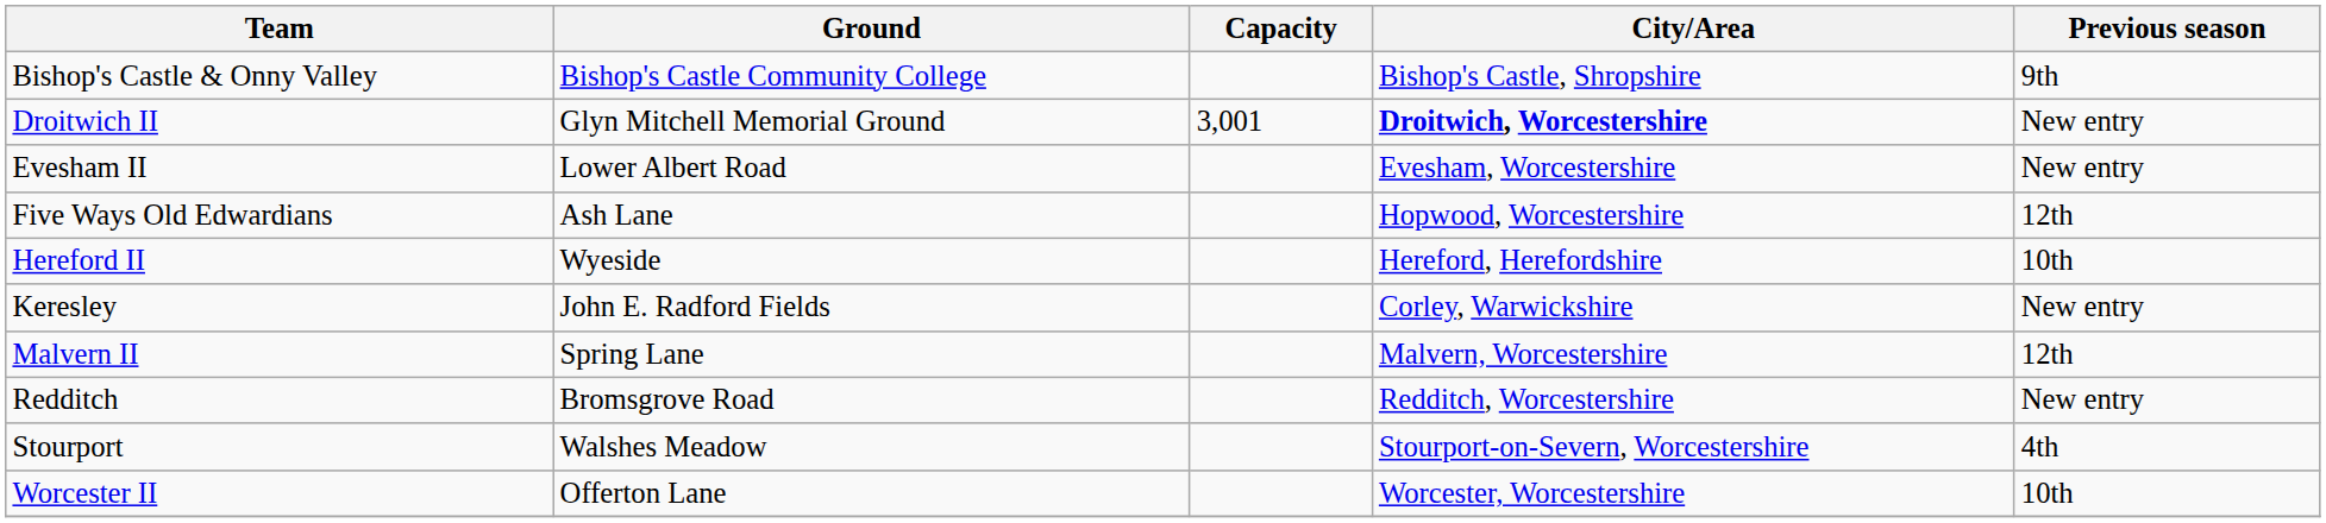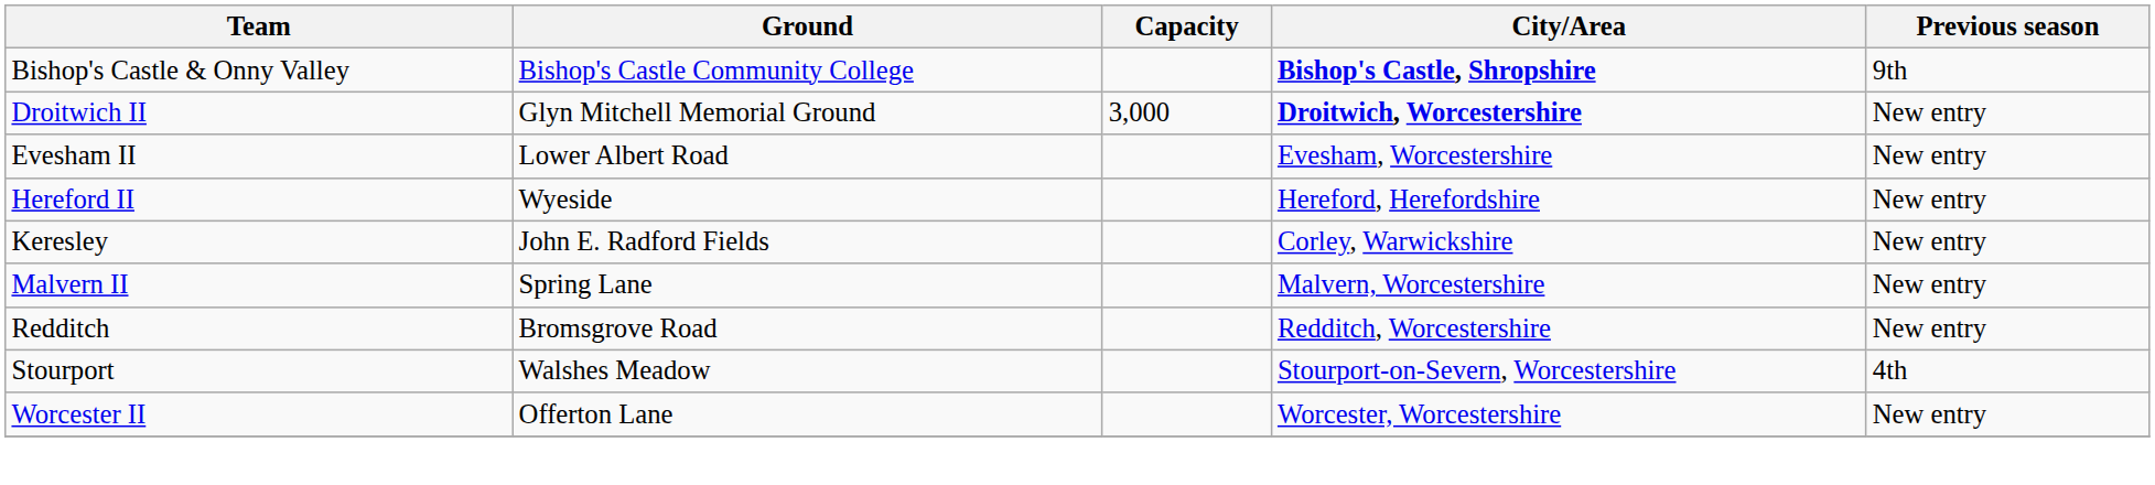 <table class="wikitable sortable" width=100%>
 <tr>
 <th>Team</th>
 <th>Ground</th>
 <th>Capacity</th>
 <th>City/Area</th>
 <th>Previous season</th>
 </tr>
 <tr>
 <td>Bishop's Castle & Onny Valley</td>
 <td><a href='#'>Bishop's Castle Community College</a></td>
 <td></td>
-<td><a href='#'>Bishop's Castle</a>, <a href='#'>Shropshire</a></td>
+<td><strong><a href='#'>Bishop's Castle</a>, <a href='#'>Shropshire</a></strong></td>
 <td>9th</td>
 </tr>
 <tr>
 <td><a href='#'>Droitwich II</a></td>
 <td>Glyn Mitchell Memorial Ground</td>
-<td>3,001</td>
+<td>3,000</td>
 <td><strong><a href='#'>Droitwich</a>, <a href='#'>Worcestershire</a></strong></td>
 <td>New entry</td>
 </tr>
 <tr>
 <td>Evesham II</td>
 <td>Lower Albert Road</td>
 <td></td>
 <td><a href='#'>Evesham</a>, <a href='#'>Worcestershire</a></td>
 <td>New entry</td>
 </tr>
 <tr>
-<td>Five Ways Old Edwardians</td>
-<td>Ash Lane</td>
-<td></td>
-<td><a href='#'>Hopwood</a>, <a href='#'>Worcestershire</a></td>
-<td>12th</td>
-</tr>
-<tr>
 <td><a href='#'>Hereford II</a></td>
 <td>Wyeside</td>
 <td></td>
 <td><a href='#'>Hereford</a>, <a href='#'>Herefordshire</a></td>
-<td>10th</td>
+<td>New entry</td>
 </tr>
 <tr>
 <td>Keresley</td>
 <td>John E. Radford Fields</td>
 <td></td>
 <td><a href='#'>Corley</a>, <a href='#'>Warwickshire</a></td>
 <td>New entry</td>
 </tr>
 <tr>
 <td><a href='#'>Malvern II</a></td>
 <td>Spring Lane</td>
 <td></td>
 <td><a href='#'>Malvern, Worcestershire</a></td>
-<td>12th</td>
+<td>New entry</td>
 </tr>
 <tr>
 <td>Redditch</td>
 <td>Bromsgrove Road</td>
 <td></td>
 <td><a href='#'>Redditch</a>, <a href='#'>Worcestershire</a></td>
 <td>New entry</td>
 </tr>
 <tr>
 <td>Stourport</td>
 <td>Walshes Meadow</td>
 <td></td>
 <td><a href='#'>Stourport-on-Severn</a>, <a href='#'>Worcestershire</a></td>
 <td>4th</td>
 </tr>
 <tr>
 <td><a href='#'>Worcester II</a></td>
 <td>Offerton Lane</td>
 <td></td>
 <td><a href='#'>Worcester, Worcestershire</a></td>
-<td>10th</td>
+<td>New entry</td>
 </tr>
 <tr>
 </tr>
 </table>
